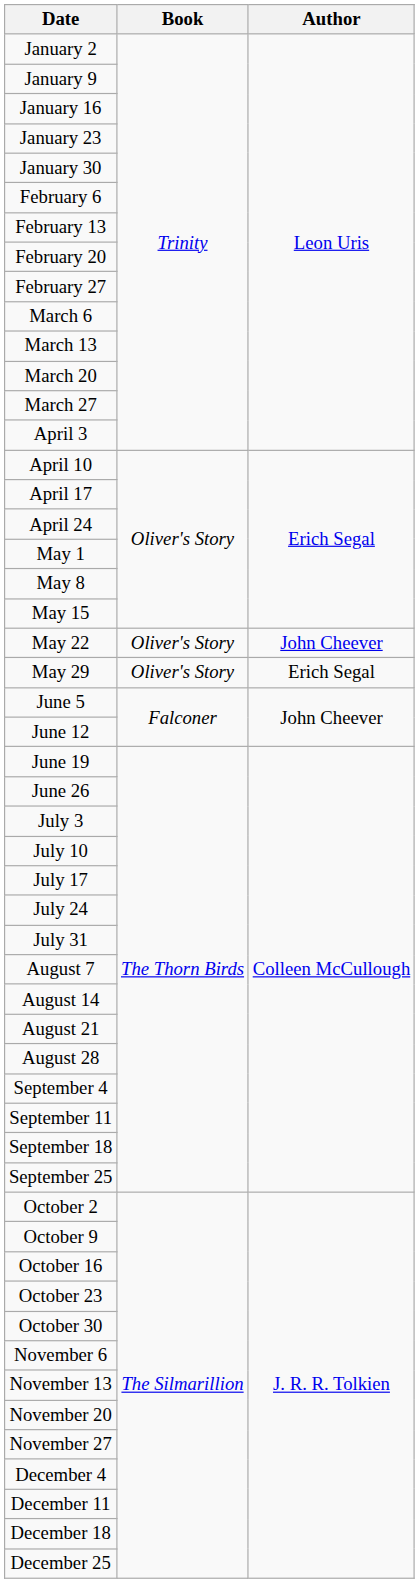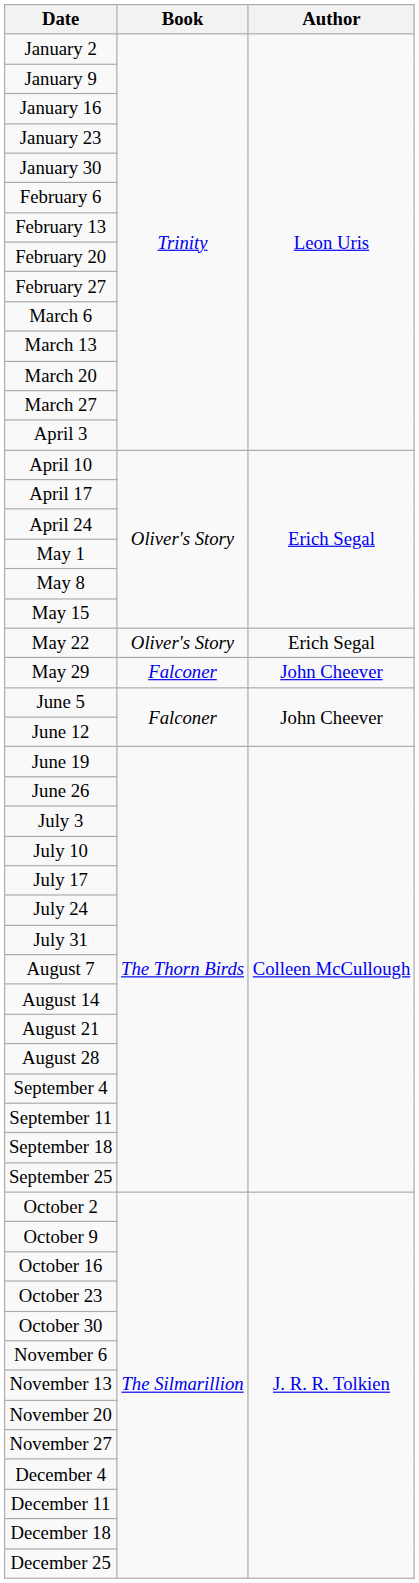 <table class="wikitable sortable" style="text-align: center">
 <tr>
 <th>Date</th>
 <th>Book</th>
 <th>Author</th>
 </tr>
 <tr>
 <td>January 2</td>
 <td rowspan=14><em><a href='#'>Trinity</a></em></td>
 <td rowspan=14><a href='#'>Leon Uris</a></td>
 </tr>
 <tr>
 <td>January 9</td>
 </tr>
 <tr>
 <td>January 16</td>
 </tr>
 <tr>
 <td>January 23</td>
 </tr>
 <tr>
 <td>January 30</td>
 </tr>
 <tr>
 <td>February 6</td>
 </tr>
 <tr>
 <td>February 13</td>
 </tr>
 <tr>
 <td>February 20</td>
 </tr>
 <tr>
 <td>February 27</td>
 </tr>
 <tr>
 <td>March 6</td>
 </tr>
 <tr>
 <td>March 13</td>
 </tr>
 <tr>
 <td>March 20</td>
 </tr>
 <tr>
 <td>March 27</td>
 </tr>
 <tr>
 <td>April 3</td>
 </tr>
 <tr>
 <td>April 10</td>
 <td rowspan=6><em>Oliver's Story</em></td>
 <td rowspan=6><a href='#'>Erich Segal</a></td>
 </tr>
 <tr>
 <td>April 17</td>
 </tr>
 <tr>
 <td>April 24</td>
 </tr>
 <tr>
 <td>May 1</td>
 </tr>
 <tr>
 <td>May 8</td>
 </tr>
 <tr>
 <td>May 15</td>
 </tr>
 <tr>
 <td>May 22</td>
 <td><em>Oliver's Story</em></td>
-<td><a href='#'>John Cheever</a></td>
+<td>Erich Segal</td>
 </tr>
 <tr>
 <td>May 29</td>
-<td><em>Oliver's Story</em></td>
-<td>Erich Segal</td>
+<td><em><a href='#'>Falconer</a></em></td>
+<td><a href='#'>John Cheever</a></td>
 </tr>
 <tr>
 <td>June 5</td>
 <td rowspan=2><em>Falconer</em></td>
 <td rowspan=2>John Cheever</td>
 </tr>
 <tr>
 <td>June 12</td>
 </tr>
 <tr>
 <td>June 19</td>
 <td rowspan=15><em><a href='#'>The Thorn Birds</a></em></td>
 <td rowspan=15><a href='#'>Colleen McCullough</a></td>
 </tr>
 <tr>
 <td>June 26</td>
 </tr>
 <tr>
 <td>July 3</td>
 </tr>
 <tr>
 <td>July 10</td>
 </tr>
 <tr>
 <td>July 17</td>
 </tr>
 <tr>
 <td>July 24</td>
 </tr>
 <tr>
 <td>July 31</td>
 </tr>
 <tr>
 <td>August 7</td>
 </tr>
 <tr>
 <td>August 14</td>
 </tr>
 <tr>
 <td>August 21</td>
 </tr>
 <tr>
 <td>August 28</td>
 </tr>
 <tr>
 <td>September 4</td>
 </tr>
 <tr>
 <td>September 11</td>
 </tr>
 <tr>
 <td>September 18</td>
 </tr>
 <tr>
 <td>September 25</td>
 </tr>
 <tr>
 <td>October 2</td>
 <td rowspan=13><em><a href='#'>The Silmarillion</a></em></td>
 <td rowspan=13><a href='#'>J. R. R. Tolkien</a></td>
 </tr>
 <tr>
 <td>October 9</td>
 </tr>
 <tr>
 <td>October 16</td>
 </tr>
 <tr>
 <td>October 23</td>
 </tr>
 <tr>
 <td>October 30</td>
 </tr>
 <tr>
 <td>November 6</td>
 </tr>
 <tr>
 <td>November 13</td>
 </tr>
 <tr>
 <td>November 20</td>
 </tr>
 <tr>
 <td>November 27</td>
 </tr>
 <tr>
 <td>December 4</td>
 </tr>
 <tr>
 <td>December 11</td>
 </tr>
 <tr>
 <td>December 18</td>
 </tr>
 <tr>
 <td>December 25</td>
 </tr>
 </table>
